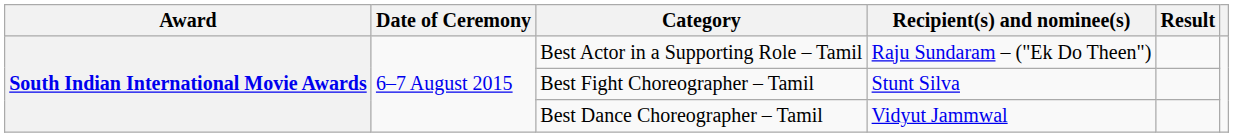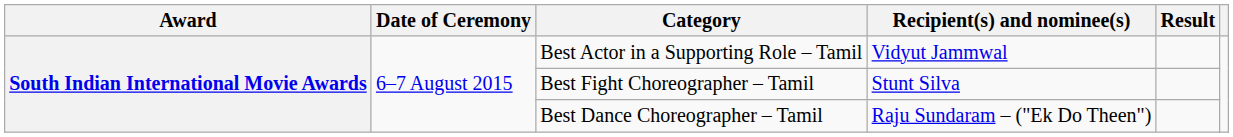 <table class="wikitable plainrowheaders sortable">
 <tr>
 <th scope="col">Award</th>
 <th scope="col">Date of Ceremony</th>
 <th scope="col">Category</th>
 <th scope="col">Recipient(s) and nominee(s)</th>
 <th scope="col">Result</th>
 <th scope="col" class="unsortable"></th>
 </tr>
 <tr>
 <th scope="row" rowspan="3"><a href='#'>South Indian International Movie Awards</a></th>
 <td rowspan="3"><a href='#'>6–7 August 2015</a></td>
 <td>Best Actor in a Supporting Role – Tamil</td>
-<td><a href='#'>Raju Sundaram</a> – ("Ek Do Theen")</td>
+<td><a href='#'>Vidyut Jammwal</a></td>
 <td></td>
 <td style="text-align:center;" rowspan="3"></td>
 </tr>
 <tr>
 <td>Best Fight Choreographer – Tamil</td>
 <td><a href='#'>Stunt Silva</a></td>
 <td></td>
 </tr>
 <tr>
 <td>Best Dance Choreographer – Tamil</td>
-<td><a href='#'>Vidyut Jammwal</a></td>
+<td><a href='#'>Raju Sundaram</a> – ("Ek Do Theen")</td>
 <td></td>
 </tr>
 </table>
